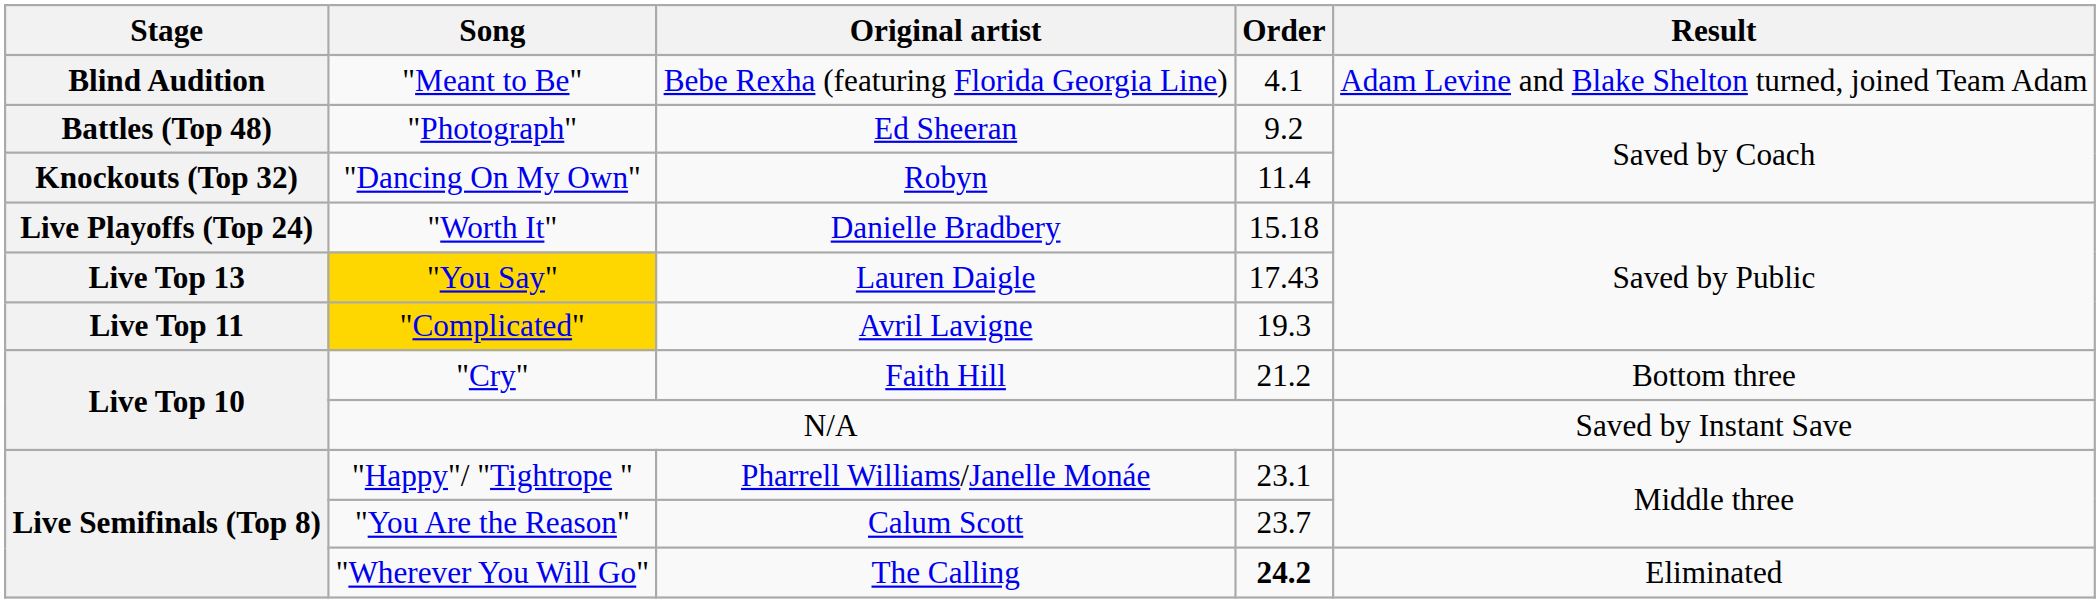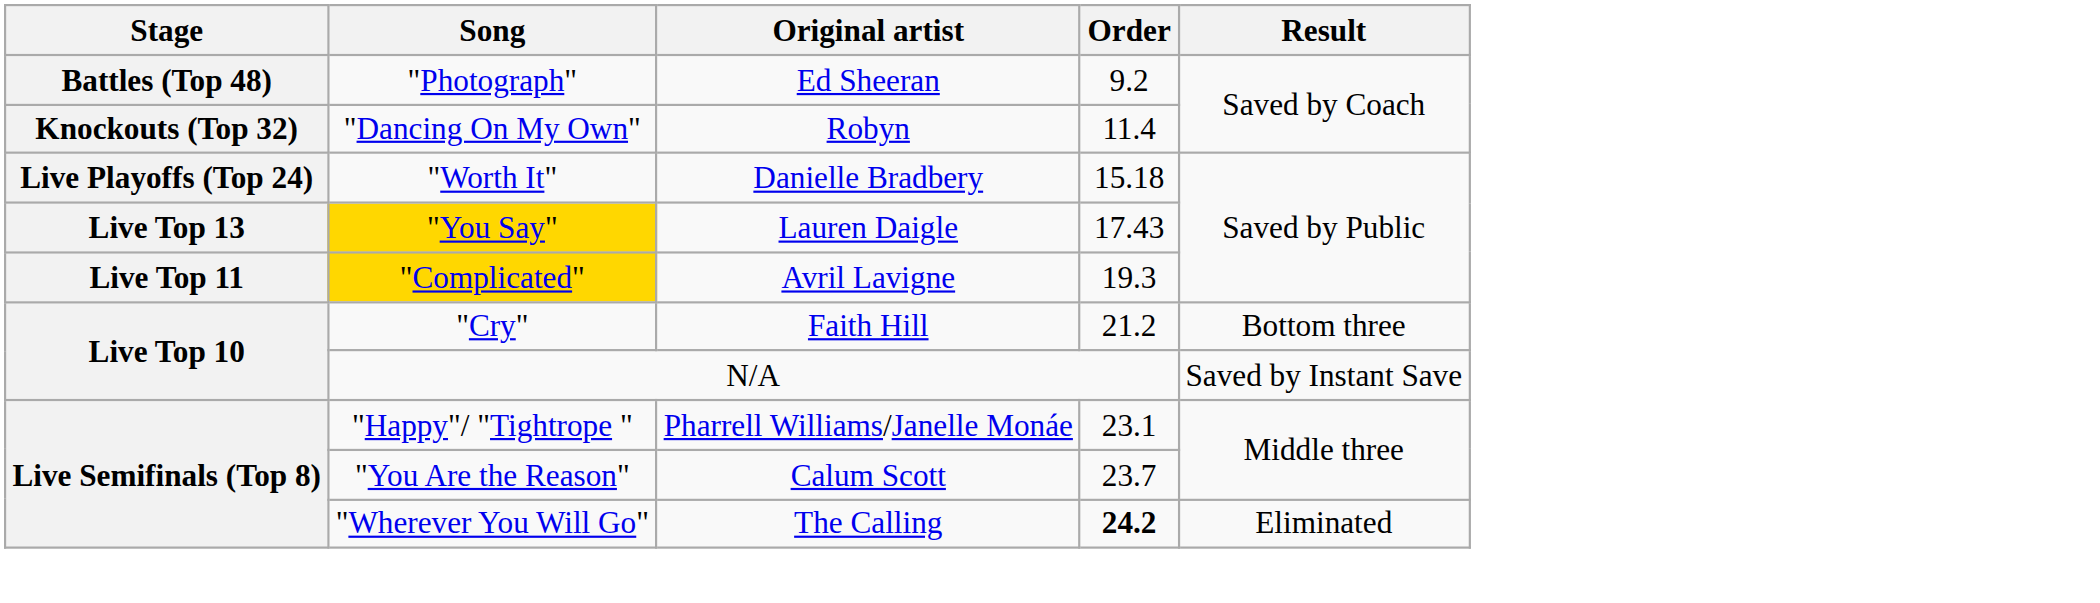 <table class="wikitable collapsible" style="text-align:center; font-size:90%; line-height:16px;">
 <tr>
 <th scope="col">Stage</th>
 <th scope="col">Song</th>
 <th scope="col">Original artist</th>
 <th scope="col">Order</th>
 <th scope="col">Result</th>
-</tr>
-<tr>
-<th scope="row">Blind Audition</th>
-<td>"<a href='#'>Meant to Be</a>"</td>
-<td><a href='#'>Bebe Rexha</a> (featuring <a href='#'>Florida Georgia Line</a>)</td>
-<td>4.1</td>
-<td><a href='#'>Adam Levine</a> and <a href='#'>Blake Shelton</a> turned, joined Team Adam</td>
 </tr>
 <tr>
 <th scope="row">Battles (Top 48)</th>
 <td>"<a href='#'>Photograph</a>" </td>
 <td><a href='#'>Ed Sheeran</a></td>
 <td>9.2</td>
 <td rowspan=2>Saved by Coach</td>
 </tr>
 <tr>
 <th scope="row">Knockouts (Top 32)</th>
 <td>"<a href='#'>Dancing On My Own</a>"  </td>
 <td><a href='#'>Robyn</a></td>
 <td>11.4</td>
 </tr>
 <tr>
 <th scope="row">Live Playoffs (Top 24)</th>
 <td>"<a href='#'>Worth It</a>"</td>
 <td><a href='#'>Danielle Bradbery</a></td>
 <td>15.18</td>
 <td rowspan=3>Saved by Public</td>
 </tr>
 <tr>
 <th scope="row">Live Top 13</th>
 <td style="background:gold;">"<a href='#'>You Say</a>"</td>
 <td><a href='#'>Lauren Daigle</a></td>
 <td>17.43</td>
 </tr>
 <tr>
 <th scope="row">Live Top 11</th>
 <td style="background:gold;">"<a href='#'>Complicated</a>"</td>
 <td><a href='#'>Avril Lavigne</a></td>
 <td>19.3</td>
 </tr>
 <tr>
 <th scope="row" rowspan=2>Live Top 10</th>
 <td>"<a href='#'>Cry</a>"</td>
 <td><a href='#'>Faith Hill</a></td>
 <td>21.2</td>
 <td>Bottom three</td>
 </tr>
 <tr>
 <td colspan=3>N/A</td>
 <td>Saved by Instant Save</td>
 </tr>
 <tr>
 <th scope="row" rowspan=3>Live Semifinals (Top 8)</th>
 <td>"<a href='#'>Happy</a>"/ "<a href='#'>Tightrope</a> " </td>
 <td><a href='#'>Pharrell Williams</a>/<a href='#'>Janelle Monáe</a></td>
 <td>23.1</td>
 <td rowspan=2>Middle three</td>
 </tr>
 <tr>
 <td>"<a href='#'>You Are the Reason</a>"</td>
 <td><a href='#'>Calum Scott</a></td>
 <td>23.7</td>
 </tr>
 <tr>
 <td>"<a href='#'>Wherever You Will Go</a>"</td>
 <td><a href='#'>The Calling</a></td>
 <td><strong>24.2</strong></td>
 <td>Eliminated</td>
 </tr>
 </table>
